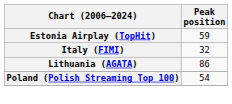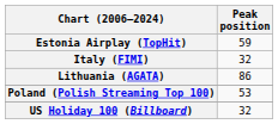 <table class="wikitable sortable plainrowheaders" style="text-align:center">
 <tr>
 <th scope="col">Chart (2006–2024)</th>
 <th scope="col">Peak<br>position</th>
 </tr>
 <tr>
 <th scope="row">Estonia Airplay (<a href='#'>TopHit</a>)</th>
 <td>59</td>
 </tr>
 <tr>
 <th scope="row">Italy (<a href='#'>FIMI</a>)</th>
 <td>32</td>
 </tr>
 <tr>
 <th scope="row">Lithuania (<a href='#'>AGATA</a>)</th>
 <td>86</td>
 </tr>
 <tr>
 </tr>
 <tr>
 </tr>
 <tr>
 <th scope="row">Poland (<a href='#'>Polish Streaming Top 100</a>)</th>
-<td>54</td>
+<td>53</td>
 </tr>
 <tr>
 </tr>
 <tr>
 </tr>
 <tr>
 </tr>
+<tr>
+<th scope="row">US <a href='#'>Holiday 100</a> (<em><a href='#'>Billboard</a></em>)</th>
+<td>32</td>
+</tr>
 </table>
